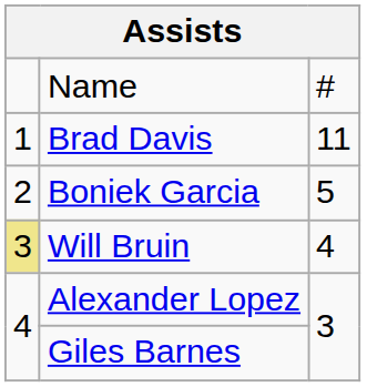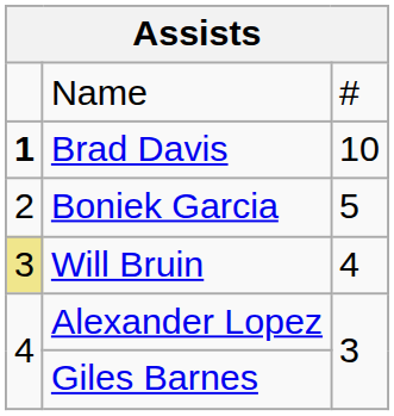 <table class="wikitable">
 <tr>
 <th colspan="3">Assists</th>
 </tr>
 <tr>
 <td></td>
 <td>Name</td>
 <td>#</td>
 </tr>
 <tr>
-<td>1</td>
+<td><strong>1</strong></td>
 <td><a href='#'>Brad Davis</a></td>
-<td>11</td>
+<td>10</td>
 </tr>
 <tr>
 <td>2</td>
 <td><a href='#'>Boniek Garcia</a></td>
 <td>5</td>
 </tr>
 <tr>
 <td style="background: khaki;">3</td>
 <td><a href='#'>Will Bruin</a></td>
 <td>4</td>
 </tr>
 <tr>
 <td rowspan="2">4</td>
 <td><a href='#'>Alexander Lopez</a></td>
 <td rowspan="2">3</td>
 </tr>
 <tr>
 <td><a href='#'>Giles Barnes</a></td>
 </tr>
 </table>
